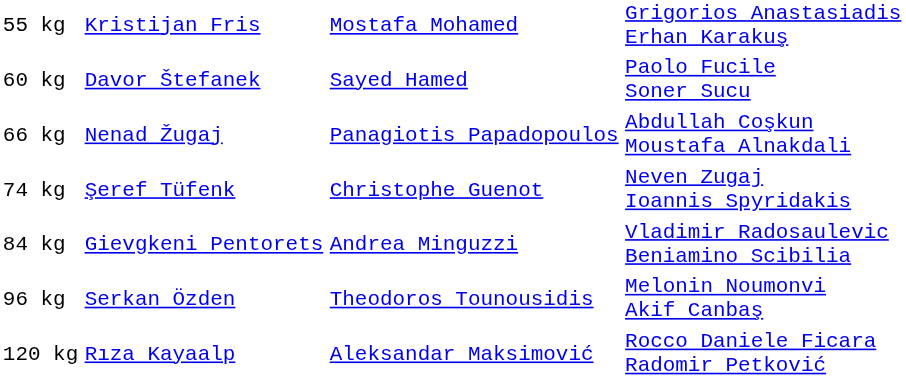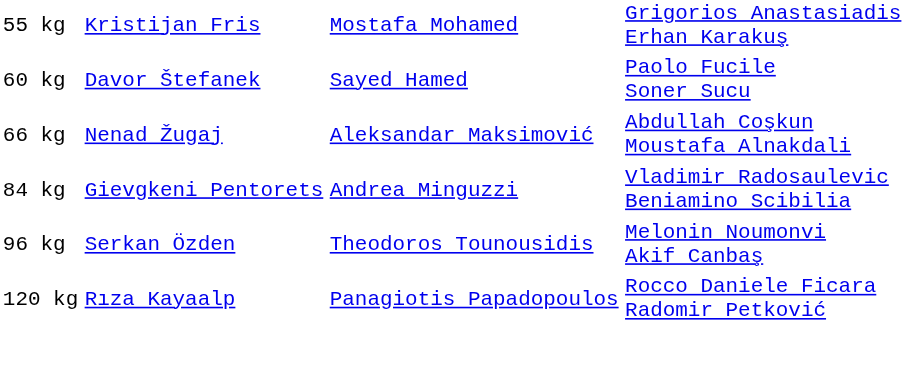 <table>
 <tr>
 <td>55 kg</td>
 <td> <a href='#'>Kristijan Fris</a></td>
 <td> <a href='#'>Mostafa Mohamed</a></td>
 <td> <a href='#'>Grigorios Anastasiadis</a> <br>  <a href='#'>Erhan Karakuş</a></td>
 </tr>
 <tr>
 <td>60 kg</td>
 <td> <a href='#'>Davor Štefanek</a></td>
 <td> <a href='#'>Sayed Hamed</a></td>
 <td> <a href='#'>Paolo Fucile</a> <br>  <a href='#'>Soner Sucu</a></td>
 </tr>
 <tr>
 <td>66 kg</td>
 <td> <a href='#'>Nenad Žugaj</a></td>
-<td> <a href='#'>Panagiotis Papadopoulos</a></td>
+<td> <a href='#'>Aleksandar Maksimović</a></td>
 <td> <a href='#'>Abdullah Coşkun</a> <br>  <a href='#'>Moustafa Alnakdali</a></td>
-</tr>
-<tr>
-<td>74 kg</td>
-<td> <a href='#'>Şeref Tüfenk</a></td>
-<td> <a href='#'>Christophe Guenot</a></td>
-<td> <a href='#'>Neven Zugaj</a> <br>  <a href='#'>Ioannis Spyridakis</a></td>
 </tr>
 <tr>
 <td>84 kg</td>
 <td> <a href='#'>Gievgkeni Pentorets</a></td>
 <td> <a href='#'>Andrea Minguzzi</a></td>
 <td> <a href='#'>Vladimir Radosaulevic</a> <br>  <a href='#'>Beniamino Scibilia</a></td>
 </tr>
 <tr>
 <td>96 kg</td>
 <td> <a href='#'>Serkan Özden</a></td>
 <td> <a href='#'>Theodoros Tounousidis</a></td>
 <td> <a href='#'>Melonin Noumonvi</a> <br>  <a href='#'>Akif Canbaş</a></td>
 </tr>
 <tr>
 <td>120 kg</td>
 <td> <a href='#'>Rıza Kayaalp</a></td>
-<td> <a href='#'>Aleksandar Maksimović</a></td>
+<td> <a href='#'>Panagiotis Papadopoulos</a></td>
 <td> <a href='#'>Rocco Daniele Ficara</a> <br>  <a href='#'>Radomir Petković</a></td>
 </tr>
 </table>
